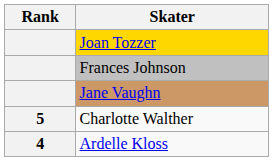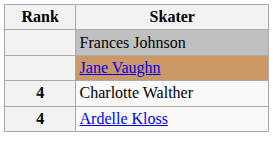 <table class="wikitable unsortable" style="text-align:left; width:30%">
 <tr>
 <th scope="col">Rank</th>
 <th scope="col">Skater</th>
-</tr>
-<tr bgcolor="gold">
-<th scope="row"></th>
-<td><a href='#'>Joan Tozzer</a></td>
 </tr>
 <tr bgcolor="silver">
 <th scope="row"></th>
 <td>Frances Johnson</td>
 </tr>
 <tr bgcolor="cc9966">
 <th scope="row"></th>
 <td><a href='#'>Jane Vaughn</a></td>
 </tr>
 <tr>
-<th scope="row">5</th>
+<th scope="row">4</th>
 <td>Charlotte Walther</td>
 </tr>
 <tr>
 <th scope="row">4</th>
 <td><a href='#'>Ardelle Kloss</a></td>
 </tr>
 </table>
